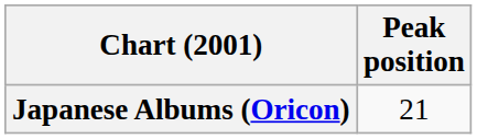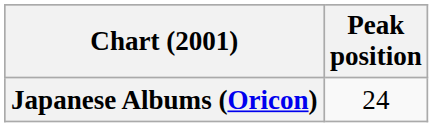 <table class="wikitable plainrowheaders" style="text-align:center">
 <tr>
 <th scope="col">Chart (2001)</th>
 <th scope="col">Peak<br> position</th>
 </tr>
 <tr>
 <th scope="row">Japanese Albums (<a href='#'>Oricon</a>)</th>
-<td>21</td>
+<td>24</td>
 </tr>
 </table>
